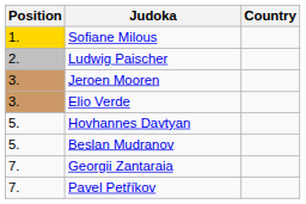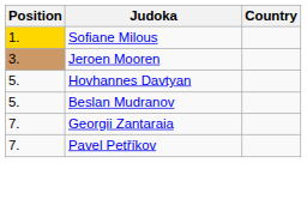 <table class=wikitable>
 <tr>
 <th width=10>Position</th>
 <th width=200>Judoka</th>
 <th>Country</th>
 </tr>
 <tr>
 <td bgcolor=gold>1.</td>
 <td><a href='#'>Sofiane Milous</a></td>
 <td></td>
 </tr>
 <tr>
-<td bgcolor="silver">2.</td>
-<td><a href='#'>Ludwig Paischer</a></td>
-<td></td>
-</tr>
-<tr>
 <td bgcolor="CC9966">3.</td>
 <td><a href='#'>Jeroen Mooren</a></td>
-<td></td>
-</tr>
-<tr>
-<td bgcolor="CC9966">3.</td>
-<td><a href='#'>Elio Verde</a></td>
 <td></td>
 </tr>
 <tr>
 <td>5.</td>
 <td><a href='#'>Hovhannes Davtyan</a></td>
 <td></td>
 </tr>
 <tr>
 <td>5.</td>
 <td><a href='#'>Beslan Mudranov</a></td>
 <td></td>
 </tr>
 <tr>
 <td>7.</td>
 <td><a href='#'>Georgii Zantaraia</a></td>
 <td></td>
 </tr>
 <tr>
 <td>7.</td>
 <td><a href='#'>Pavel Petříkov</a></td>
 <td></td>
 </tr>
 </table>
